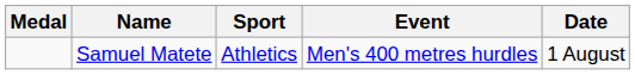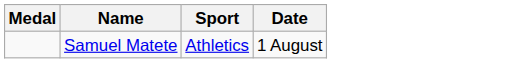 <table class="wikitable sortable"  style="font-size:95%">
 <tr>
 <th>Medal</th>
 <th>Name</th>
 <th>Sport</th>
-<th>Event</th>
 <th>Date</th>
 </tr>
 <tr align=left>
 <td></td>
 <td><a href='#'>Samuel Matete</a></td>
 <td><a href='#'>Athletics</a></td>
-<td><a href='#'>Men's 400 metres hurdles</a></td>
 <td>1 August</td>
 </tr>
 </table>
